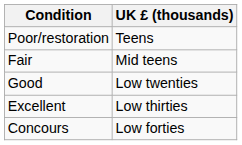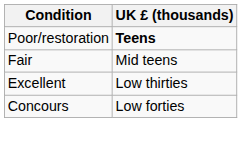 <table class="wikitable">
 <tr>
 <th>Condition</th>
 <th>UK £ (thousands)</th>
 </tr>
 <tr>
 <td>Poor/restoration</td>
-<td>Teens</td>
+<td><strong>Teens</strong></td>
 </tr>
 <tr>
 <td>Fair</td>
 <td>Mid teens</td>
-</tr>
-<tr>
-<td>Good</td>
-<td>Low twenties</td>
 </tr>
 <tr>
 <td>Excellent</td>
 <td>Low thirties</td>
 </tr>
 <tr>
 <td>Concours</td>
 <td>Low forties</td>
 </tr>
 </table>
